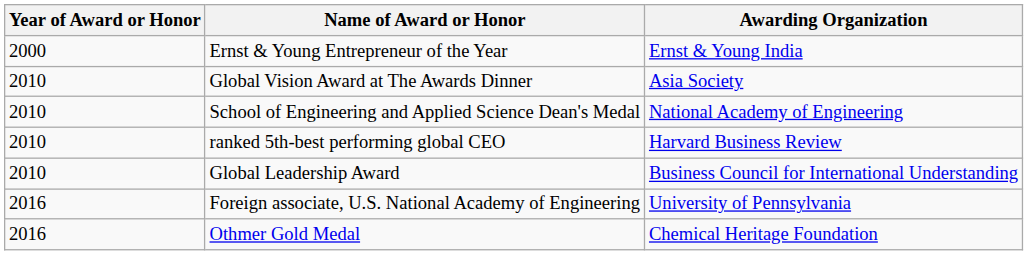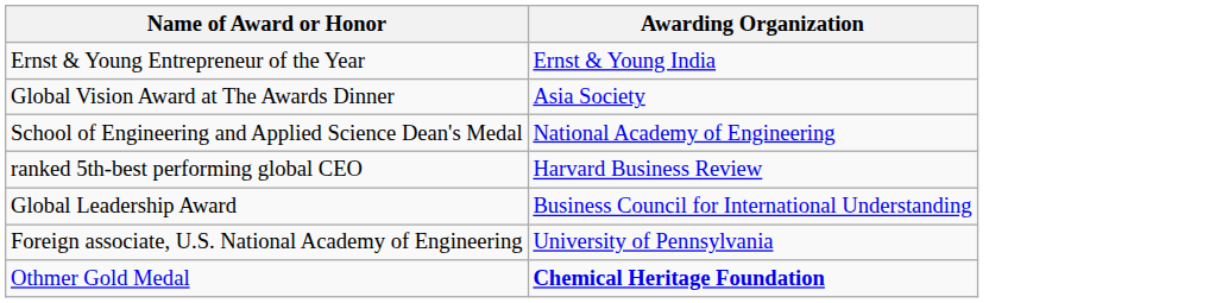 <table class="wikitable" style="font-size:90%;">
 <tr>
-<th>Year of Award or Honor</th>
 <th>Name of Award or Honor</th>
 <th>Awarding Organization</th>
 </tr>
 <tr>
-<td>2000</td>
 <td>Ernst & Young Entrepreneur of the Year</td>
 <td><a href='#'>Ernst & Young India</a></td>
 </tr>
 <tr>
-<td>2010</td>
 <td>Global Vision Award at The Awards Dinner</td>
 <td><a href='#'>Asia Society</a></td>
 </tr>
 <tr>
-<td>2010</td>
 <td>School of Engineering and Applied Science Dean's Medal</td>
 <td><a href='#'>National Academy of Engineering</a></td>
 </tr>
 <tr>
-<td>2010</td>
 <td>ranked 5th-best performing global CEO</td>
 <td><a href='#'>Harvard Business Review</a></td>
 </tr>
 <tr>
-<td>2010</td>
 <td>Global Leadership Award</td>
 <td><a href='#'>Business Council for International Understanding</a></td>
 </tr>
 <tr>
-<td>2016</td>
 <td>Foreign associate, U.S. National Academy of Engineering</td>
 <td><a href='#'>University of Pennsylvania</a></td>
 </tr>
 <tr>
-<td>2016</td>
 <td><a href='#'>Othmer Gold Medal</a></td>
-<td><a href='#'>Chemical Heritage Foundation</a></td>
+<td><strong><a href='#'>Chemical Heritage Foundation</a></strong></td>
 </tr>
 </table>
